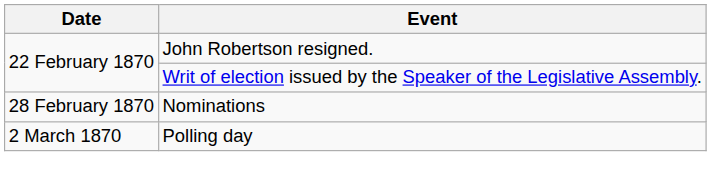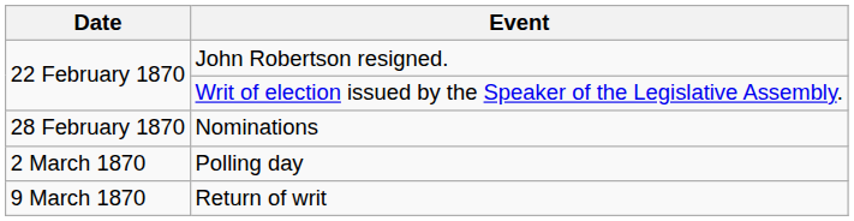 <table class="wikitable">
 <tr>
 <th>Date</th>
 <th>Event</th>
 </tr>
 <tr>
 <td rowspan="2">22 February 1870</td>
 <td>John Robertson resigned.</td>
 </tr>
 <tr>
 <td><a href='#'>Writ of election</a> issued by the <a href='#'>Speaker of the Legislative Assembly</a>.</td>
 </tr>
 <tr>
 <td>28 February 1870</td>
 <td>Nominations</td>
 </tr>
 <tr>
 <td>2 March 1870</td>
 <td>Polling day</td>
 </tr>
+<tr>
+<td>9 March 1870</td>
+<td>Return of writ</td>
+</tr>
 </table>
